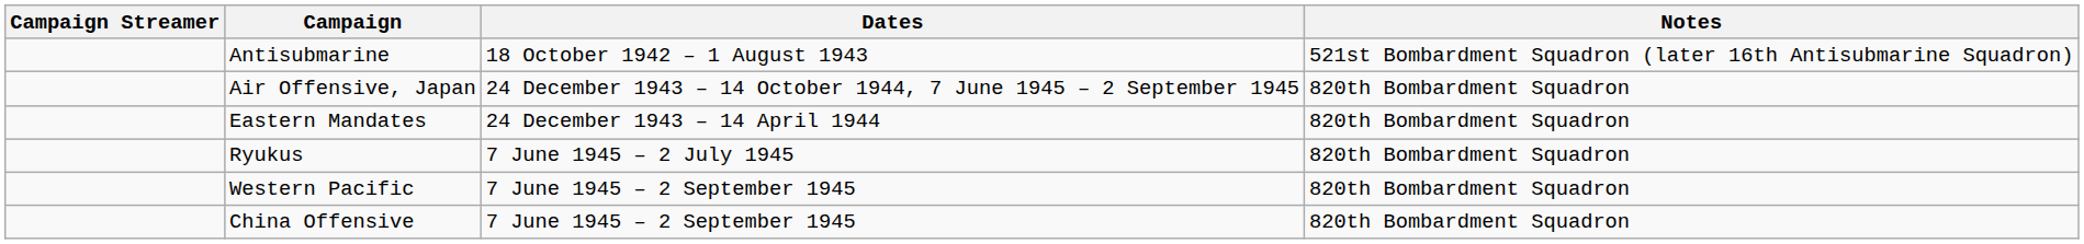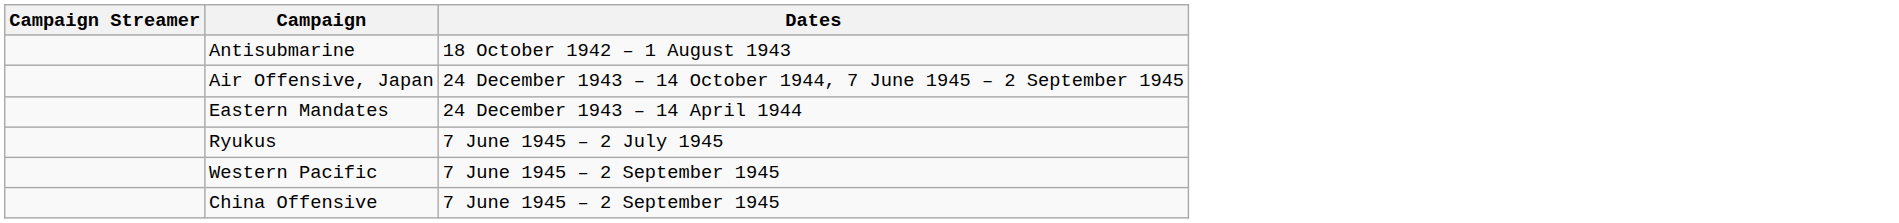 <table class="wikitable">
 <tr style="background:#efefef;">
 <th>Campaign Streamer</th>
 <th>Campaign</th>
 <th>Dates</th>
-<th>Notes</th>
 </tr>
 <tr>
 <td></td>
 <td>Antisubmarine</td>
 <td>18 October 1942 – 1 August 1943</td>
-<td>521st Bombardment Squadron (later 16th Antisubmarine Squadron)</td>
 </tr>
 <tr>
 <td></td>
 <td>Air Offensive, Japan</td>
 <td>24 December 1943 – 14 October 1944, 7 June 1945 – 2 September 1945</td>
-<td>820th Bombardment Squadron</td>
 </tr>
 <tr>
 <td></td>
 <td>Eastern Mandates</td>
 <td>24 December 1943 – 14 April 1944</td>
-<td>820th Bombardment Squadron</td>
 </tr>
 <tr>
 <td></td>
 <td>Ryukus</td>
 <td>7 June 1945 – 2 July 1945</td>
-<td>820th Bombardment Squadron</td>
 </tr>
 <tr>
 <td></td>
 <td>Western Pacific</td>
 <td>7 June 1945 – 2 September 1945</td>
-<td>820th Bombardment Squadron</td>
 </tr>
 <tr>
 <td></td>
 <td>China Offensive</td>
 <td>7 June 1945 – 2 September 1945</td>
-<td>820th Bombardment Squadron</td>
 </tr>
 </table>
